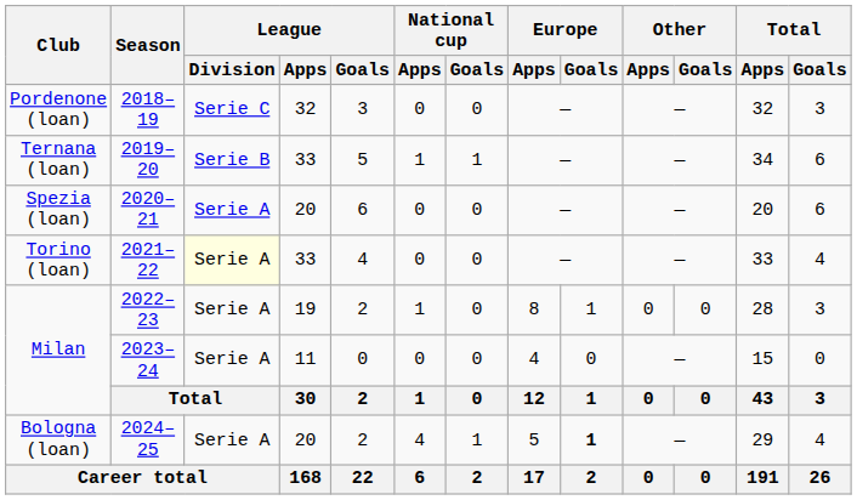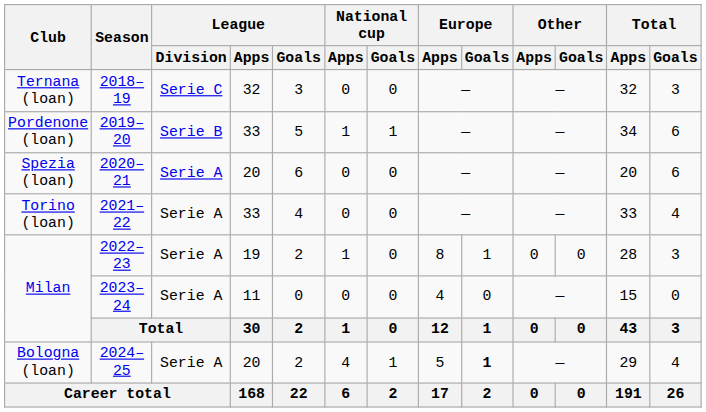 <table class="wikitable" style="text-align:center">
 <tr>
 <th rowspan="2">Club</th>
 <th rowspan="2">Season</th>
 <th colspan="3">League</th>
 <th colspan="2">National cup</th>
 <th colspan="2">Europe</th>
 <th colspan="2">Other</th>
 <th colspan="2">Total</th>
 </tr>
 <tr>
 <th>Division</th>
 <th>Apps</th>
 <th>Goals</th>
 <th>Apps</th>
 <th>Goals</th>
 <th>Apps</th>
 <th>Goals</th>
 <th>Apps</th>
 <th>Goals</th>
 <th>Apps</th>
 <th>Goals</th>
 </tr>
 <tr>
-<td><a href='#'>Pordenone</a> (loan)</td>
+<td><a href='#'>Ternana</a> (loan)</td>
 <td><a href='#'>2018–19</a></td>
 <td><a href='#'>Serie C</a></td>
 <td>32</td>
 <td>3</td>
 <td>0</td>
 <td>0</td>
 <td colspan="2">—</td>
 <td colspan="2">—</td>
 <td>32</td>
 <td>3</td>
 </tr>
 <tr>
-<td><a href='#'>Ternana</a> (loan)</td>
+<td><a href='#'>Pordenone</a> (loan)</td>
 <td><a href='#'>2019–20</a></td>
 <td><a href='#'>Serie B</a></td>
 <td>33</td>
 <td>5</td>
 <td>1</td>
 <td>1</td>
 <td colspan="2">—</td>
 <td colspan="2">—</td>
 <td>34</td>
 <td>6</td>
 </tr>
 <tr>
 <td><a href='#'>Spezia</a> (loan)</td>
 <td><a href='#'>2020–21</a></td>
 <td><a href='#'>Serie A</a></td>
 <td>20</td>
 <td>6</td>
 <td>0</td>
 <td>0</td>
 <td colspan="2">—</td>
 <td colspan="2">—</td>
 <td>20</td>
 <td>6</td>
 </tr>
 <tr>
 <td><a href='#'>Torino</a> (loan)</td>
 <td><a href='#'>2021–22</a></td>
-<td style="background: lightyellow;">Serie A</td>
+<td>Serie A</td>
 <td>33</td>
 <td>4</td>
 <td>0</td>
 <td>0</td>
 <td colspan="2">—</td>
 <td colspan="2">—</td>
 <td>33</td>
 <td>4</td>
 </tr>
 <tr>
 <td rowspan="3"><a href='#'>Milan</a></td>
 <td><a href='#'>2022–23</a></td>
 <td>Serie A</td>
 <td>19</td>
 <td>2</td>
 <td>1</td>
 <td>0</td>
 <td>8</td>
 <td>1</td>
 <td>0</td>
 <td>0</td>
 <td>28</td>
 <td>3</td>
 </tr>
 <tr>
 <td><a href='#'>2023–24</a></td>
 <td>Serie A</td>
 <td>11</td>
 <td>0</td>
 <td>0</td>
 <td>0</td>
 <td>4</td>
 <td>0</td>
 <td colspan="2">—</td>
 <td>15</td>
 <td>0</td>
 </tr>
 <tr>
 <th colspan="2">Total</th>
 <th>30</th>
 <th>2</th>
 <th>1</th>
 <th>0</th>
 <th>12</th>
 <th>1</th>
 <th>0</th>
 <th>0</th>
 <th>43</th>
 <th>3</th>
 </tr>
 <tr>
 <td><a href='#'>Bologna</a> (loan)</td>
 <td><a href='#'>2024–25</a></td>
 <td>Serie A</td>
 <td>20</td>
 <td>2</td>
 <td>4</td>
 <td>1</td>
 <td>5</td>
 <td><strong>1</strong></td>
 <td colspan="2">—</td>
 <td>29</td>
 <td>4</td>
 </tr>
 <tr>
 <th colspan="3">Career total</th>
 <th>168</th>
 <th>22</th>
 <th>6</th>
 <th>2</th>
 <th>17</th>
 <th>2</th>
 <th>0</th>
 <th>0</th>
 <th>191</th>
 <th>26</th>
 </tr>
 </table>
